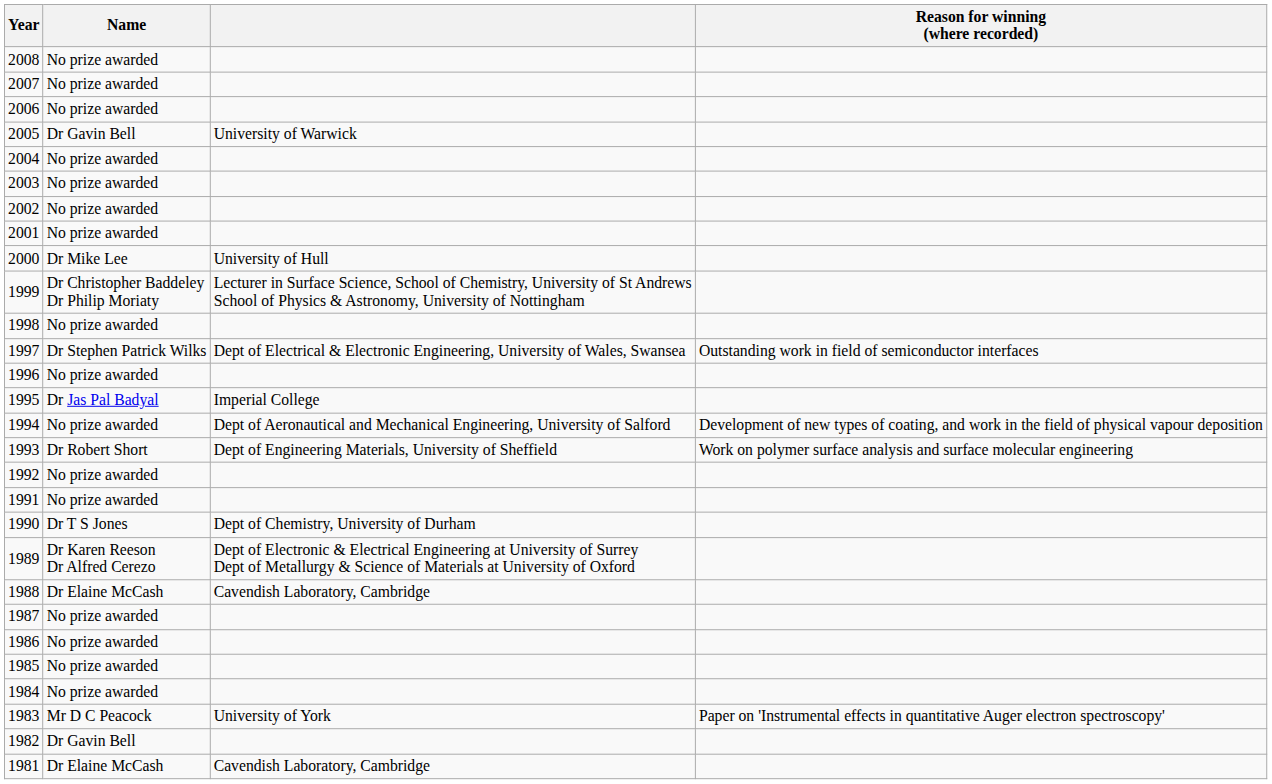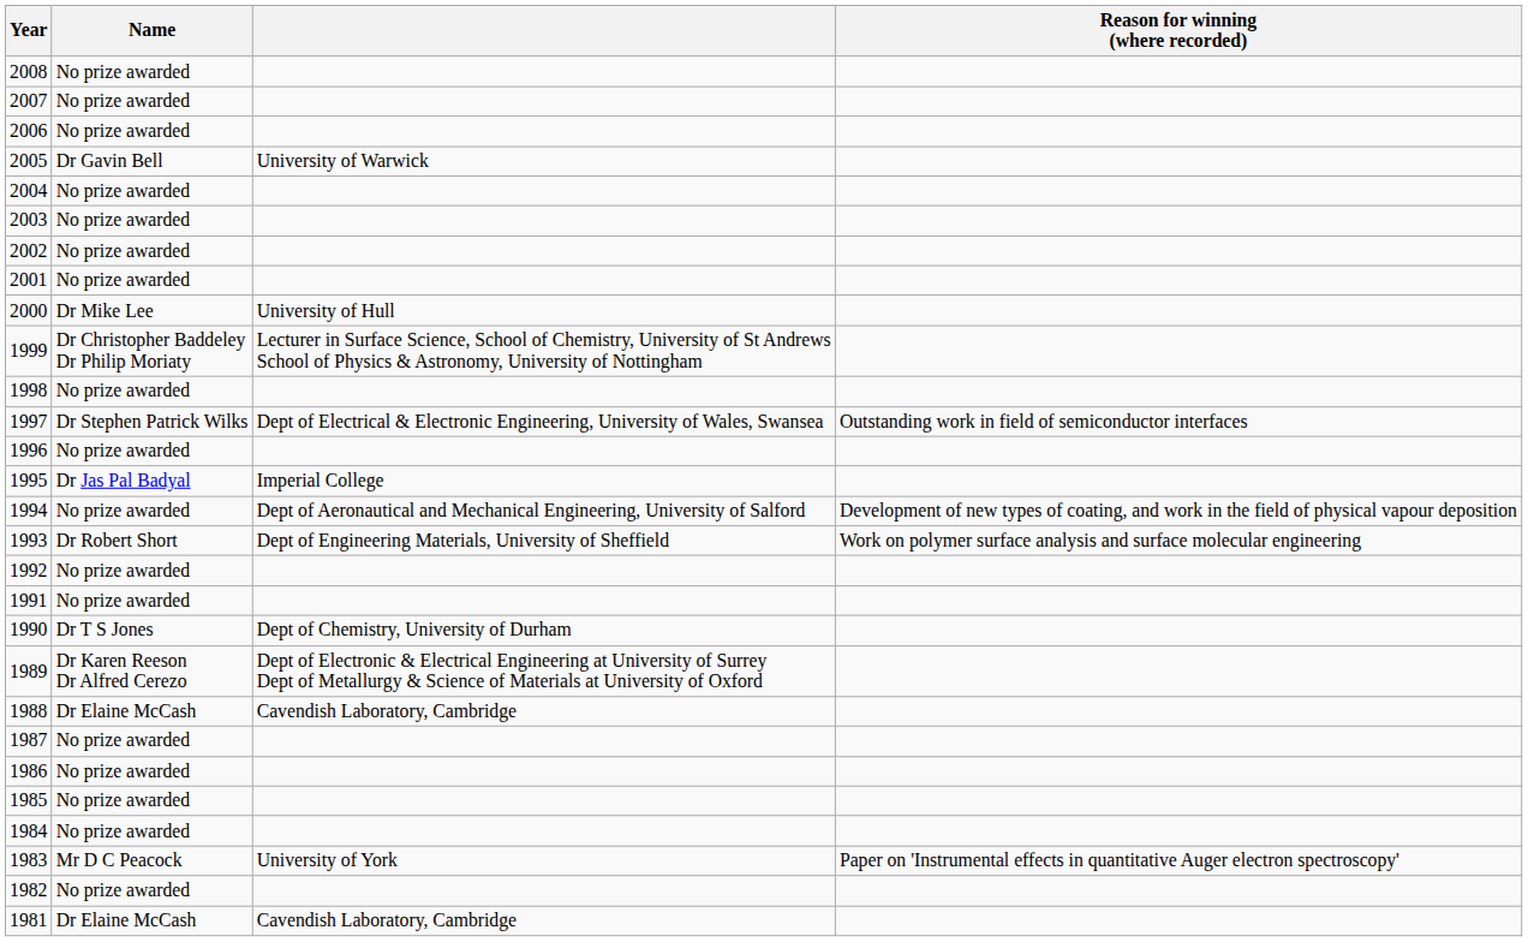 <table class="wikitable">
 <tr>
 <th>Year</th>
 <th>Name</th>
 <th></th>
 <th>Reason for winning<br>(where recorded)</th>
 </tr>
 <tr>
 <td>2008</td>
 <td>No prize awarded</td>
 <td></td>
 <td></td>
 </tr>
 <tr>
 <td>2007</td>
 <td>No prize awarded</td>
 <td></td>
 <td></td>
 </tr>
 <tr>
 <td>2006</td>
 <td>No prize awarded</td>
 <td></td>
 <td></td>
 </tr>
 <tr>
 <td>2005</td>
 <td>Dr Gavin Bell</td>
 <td>University of Warwick</td>
 <td></td>
 </tr>
 <tr>
 <td>2004</td>
 <td>No prize awarded</td>
 <td></td>
 <td></td>
 </tr>
 <tr>
 <td>2003</td>
 <td>No prize awarded</td>
 <td></td>
 <td></td>
 </tr>
 <tr>
 <td>2002</td>
 <td>No prize awarded</td>
 <td></td>
 <td></td>
 </tr>
 <tr>
 <td>2001</td>
 <td>No prize awarded</td>
 <td></td>
 <td></td>
 </tr>
 <tr>
 <td>2000</td>
 <td>Dr Mike Lee</td>
 <td>University of Hull</td>
 <td></td>
 </tr>
 <tr>
 <td>1999</td>
 <td>Dr Christopher Baddeley<br>Dr Philip Moriaty</td>
 <td>Lecturer in Surface Science, School of Chemistry, University of St Andrews<br>School of Physics & Astronomy, University of Nottingham</td>
 <td></td>
 </tr>
 <tr>
 <td>1998</td>
 <td>No prize awarded</td>
 <td></td>
 <td></td>
 </tr>
 <tr>
 <td>1997</td>
 <td>Dr Stephen Patrick Wilks</td>
 <td>Dept of Electrical & Electronic Engineering, University of Wales, Swansea</td>
 <td>Outstanding work in field of semiconductor interfaces</td>
 </tr>
 <tr>
 <td>1996</td>
 <td>No prize awarded</td>
 <td></td>
 <td></td>
 </tr>
 <tr>
 <td>1995</td>
 <td>Dr <a href='#'>Jas Pal Badyal</a></td>
 <td>Imperial College</td>
 <td></td>
 </tr>
 <tr>
 <td>1994</td>
 <td>No prize awarded</td>
 <td>Dept of Aeronautical and Mechanical Engineering, University of Salford</td>
 <td>Development of new types of coating, and work in the field of physical vapour deposition</td>
 </tr>
 <tr>
 <td>1993</td>
 <td>Dr Robert Short</td>
 <td>Dept of Engineering Materials, University of Sheffield</td>
 <td>Work on polymer surface analysis and surface molecular engineering</td>
 </tr>
 <tr>
 <td>1992</td>
 <td>No prize awarded</td>
 <td></td>
 <td></td>
 </tr>
 <tr>
 <td>1991</td>
 <td>No prize awarded</td>
 <td></td>
 <td></td>
 </tr>
 <tr>
 <td>1990</td>
 <td>Dr T S Jones</td>
 <td>Dept of Chemistry, University of Durham</td>
 <td></td>
 </tr>
 <tr>
 <td>1989</td>
 <td>Dr Karen Reeson<br>Dr Alfred Cerezo</td>
 <td>Dept of Electronic & Electrical Engineering at University of Surrey<br>Dept of Metallurgy & Science of Materials at University of Oxford</td>
 <td></td>
 </tr>
 <tr>
 <td>1988</td>
 <td>Dr Elaine McCash</td>
 <td>Cavendish Laboratory, Cambridge</td>
 <td></td>
 </tr>
 <tr>
 <td>1987</td>
 <td>No prize awarded</td>
 <td></td>
 <td></td>
 </tr>
 <tr>
 <td>1986</td>
 <td>No prize awarded</td>
 <td></td>
 <td></td>
 </tr>
 <tr>
 <td>1985</td>
 <td>No prize awarded</td>
 <td></td>
 <td></td>
 </tr>
 <tr>
 <td>1984</td>
 <td>No prize awarded</td>
 <td></td>
 <td></td>
 </tr>
 <tr>
 <td>1983</td>
 <td>Mr D C Peacock</td>
 <td>University of York</td>
 <td>Paper on 'Instrumental effects in quantitative Auger electron spectroscopy'</td>
 </tr>
 <tr>
 <td>1982</td>
-<td>Dr Gavin Bell</td>
+<td>No prize awarded</td>
 <td></td>
 <td></td>
 </tr>
 <tr>
 <td>1981</td>
 <td>Dr Elaine McCash</td>
 <td>Cavendish Laboratory, Cambridge</td>
 <td></td>
 </tr>
 </table>
